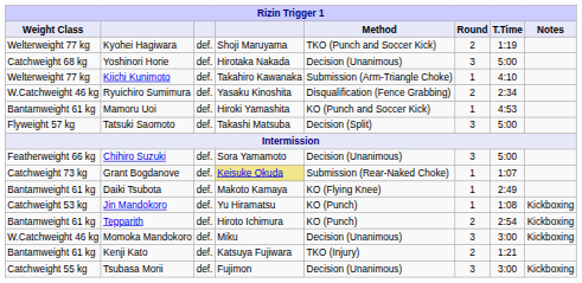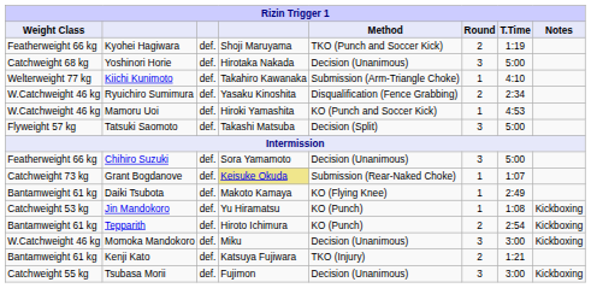 <table class="wikitable" style="font-size: 80%;">
 <tr>
 <th colspan="8" style="background-color: #ccf; color: #000080; text-align: center;"><strong>Rizin Trigger 1</strong></th>
 </tr>
 <tr>
 <th colspan="1" style="background-color: #E6E8FA; color: #000000; text-align: center;">Weight Class</th>
 <th colspan="1" style="background-color: #E6E8FA; color: #000000; text-align: center;"></th>
 <th colspan="1" style="background-color: #E6E8FA; color: #000000; text-align: center;"></th>
 <th colspan="1" style="background-color: #E6E8FA; color: #000000; text-align: center;"></th>
 <th colspan="1" style="background-color: #E6E8FA; color: #000000; text-align: center;">Method</th>
 <th colspan="1" style="background-color: #E6E8FA; color: #000000; text-align: center;">Round</th>
 <th colspan="1" style="background-color: #E6E8FA; color: #000000; text-align: center;">T.Time</th>
 <th colspan="1" style="background-color: #E6E8FA; color: #000000; text-align: center;">Notes</th>
 </tr>
 <tr>
-<td>Welterweight 77 kg</td>
+<td>Featherweight 66 kg</td>
 <td> Kyohei Hagiwara</td>
 <td align=center>def.</td>
 <td> Shoji Maruyama</td>
 <td>TKO (Punch and Soccer Kick)</td>
 <td align=center>2</td>
 <td align=center>1:19</td>
 <td></td>
 </tr>
 <tr>
 <td>Catchweight 68 kg</td>
 <td> Yoshinori Horie</td>
 <td align=center>def.</td>
 <td> Hirotaka Nakada</td>
 <td>Decision (Unanimous)</td>
 <td align=center>3</td>
 <td align=center>5:00</td>
 <td></td>
 </tr>
 <tr>
 <td>Welterweight 77 kg</td>
 <td> <a href='#'>Kiichi Kunimoto</a></td>
 <td align=center>def.</td>
 <td> Takahiro Kawanaka</td>
 <td>Submission (Arm-Triangle Choke)</td>
 <td align=center>1</td>
 <td align=center>4:10</td>
 <td></td>
 </tr>
 <tr>
 <td>W.Catchweight 46 kg</td>
 <td> Ryuichiro Sumimura</td>
 <td align=center>def.</td>
 <td> Yasaku Kinoshita</td>
 <td>Disqualification (Fence Grabbing)</td>
 <td align=center>2</td>
 <td align=center>2:34</td>
 <td></td>
 </tr>
 <tr>
-<td>Bantamweight 61 kg</td>
+<td>W.Catchweight 46 kg</td>
 <td> Mamoru Uoi</td>
 <td align=center>def.</td>
 <td> Hiroki Yamashita</td>
 <td>KO (Punch and Soccer Kick)</td>
 <td align=center>1</td>
 <td align=center>4:53</td>
 <td></td>
 </tr>
 <tr>
 <td>Flyweight 57 kg</td>
 <td> Tatsuki Saomoto</td>
 <td align=center>def.</td>
 <td> Takashi Matsuba</td>
 <td>Decision (Split)</td>
 <td align=center>3</td>
 <td align=center>5:00</td>
 <td></td>
 </tr>
 <tr>
 <th colspan="8" style="background-color: #E6E8FA; color: #000080; text-align: center;"><strong>Intermission</strong></th>
 </tr>
 <tr>
 <td>Featherweight 66 kg</td>
 <td> <a href='#'>Chihiro Suzuki</a></td>
 <td align=center>def.</td>
 <td> Sora Yamamoto</td>
 <td>Decision (Unanimous)</td>
 <td align=center>3</td>
 <td align=center>5:00</td>
 <td></td>
 </tr>
 <tr>
 <td>Catchweight 73 kg</td>
 <td> Grant Bogdanove</td>
 <td align=center>def.</td>
 <td style="background: khaki;"> <a href='#'>Keisuke Okuda</a></td>
 <td>Submission (Rear-Naked Choke)</td>
 <td align=center>1</td>
 <td align=center>1:07</td>
 <td></td>
 </tr>
 <tr>
 <td>Bantamweight 61 kg</td>
 <td> Daiki Tsubota</td>
 <td align=center>def.</td>
 <td> Makoto Kamaya</td>
 <td>KO (Flying Knee)</td>
 <td align=center>1</td>
 <td align=center>2:49</td>
 <td></td>
 </tr>
 <tr>
 <td>Catchweight 53 kg</td>
 <td> <a href='#'>Jin Mandokoro</a></td>
 <td align=center>def.</td>
 <td> Yu Hiramatsu</td>
 <td>KO (Punch)</td>
 <td align=center>1</td>
 <td align=center>1:08</td>
 <td>Kickboxing</td>
 </tr>
 <tr>
 <td>Bantamweight 61 kg</td>
 <td> <a href='#'>Tepparith</a></td>
 <td align=center>def.</td>
 <td> Hiroto Ichimura</td>
 <td>KO (Punch)</td>
 <td align=center>2</td>
 <td align=center>2:54</td>
 <td>Kickboxing</td>
 </tr>
 <tr>
 <td>W.Catchweight 46 kg</td>
 <td> Momoka Mandokoro</td>
 <td align=center>def.</td>
 <td> Miku</td>
 <td>Decision (Unanimous)</td>
 <td align=center>3</td>
 <td align=center>3:00</td>
 <td>Kickboxing</td>
 </tr>
 <tr>
 <td>Bantamweight 61 kg</td>
 <td> Kenji Kato</td>
 <td align=center>def.</td>
 <td> Katsuya Fujiwara</td>
 <td>TKO (Injury)</td>
 <td align=center>2</td>
 <td align=center>1:21</td>
 <td></td>
 </tr>
 <tr>
 <td>Catchweight 55 kg</td>
 <td> Tsubasa Morii</td>
 <td align=center>def.</td>
 <td> Fujimon</td>
 <td>Decision (Unanimous)</td>
 <td align=center>3</td>
 <td align=center>3:00</td>
 <td>Kickboxing</td>
 </tr>
 </table>
